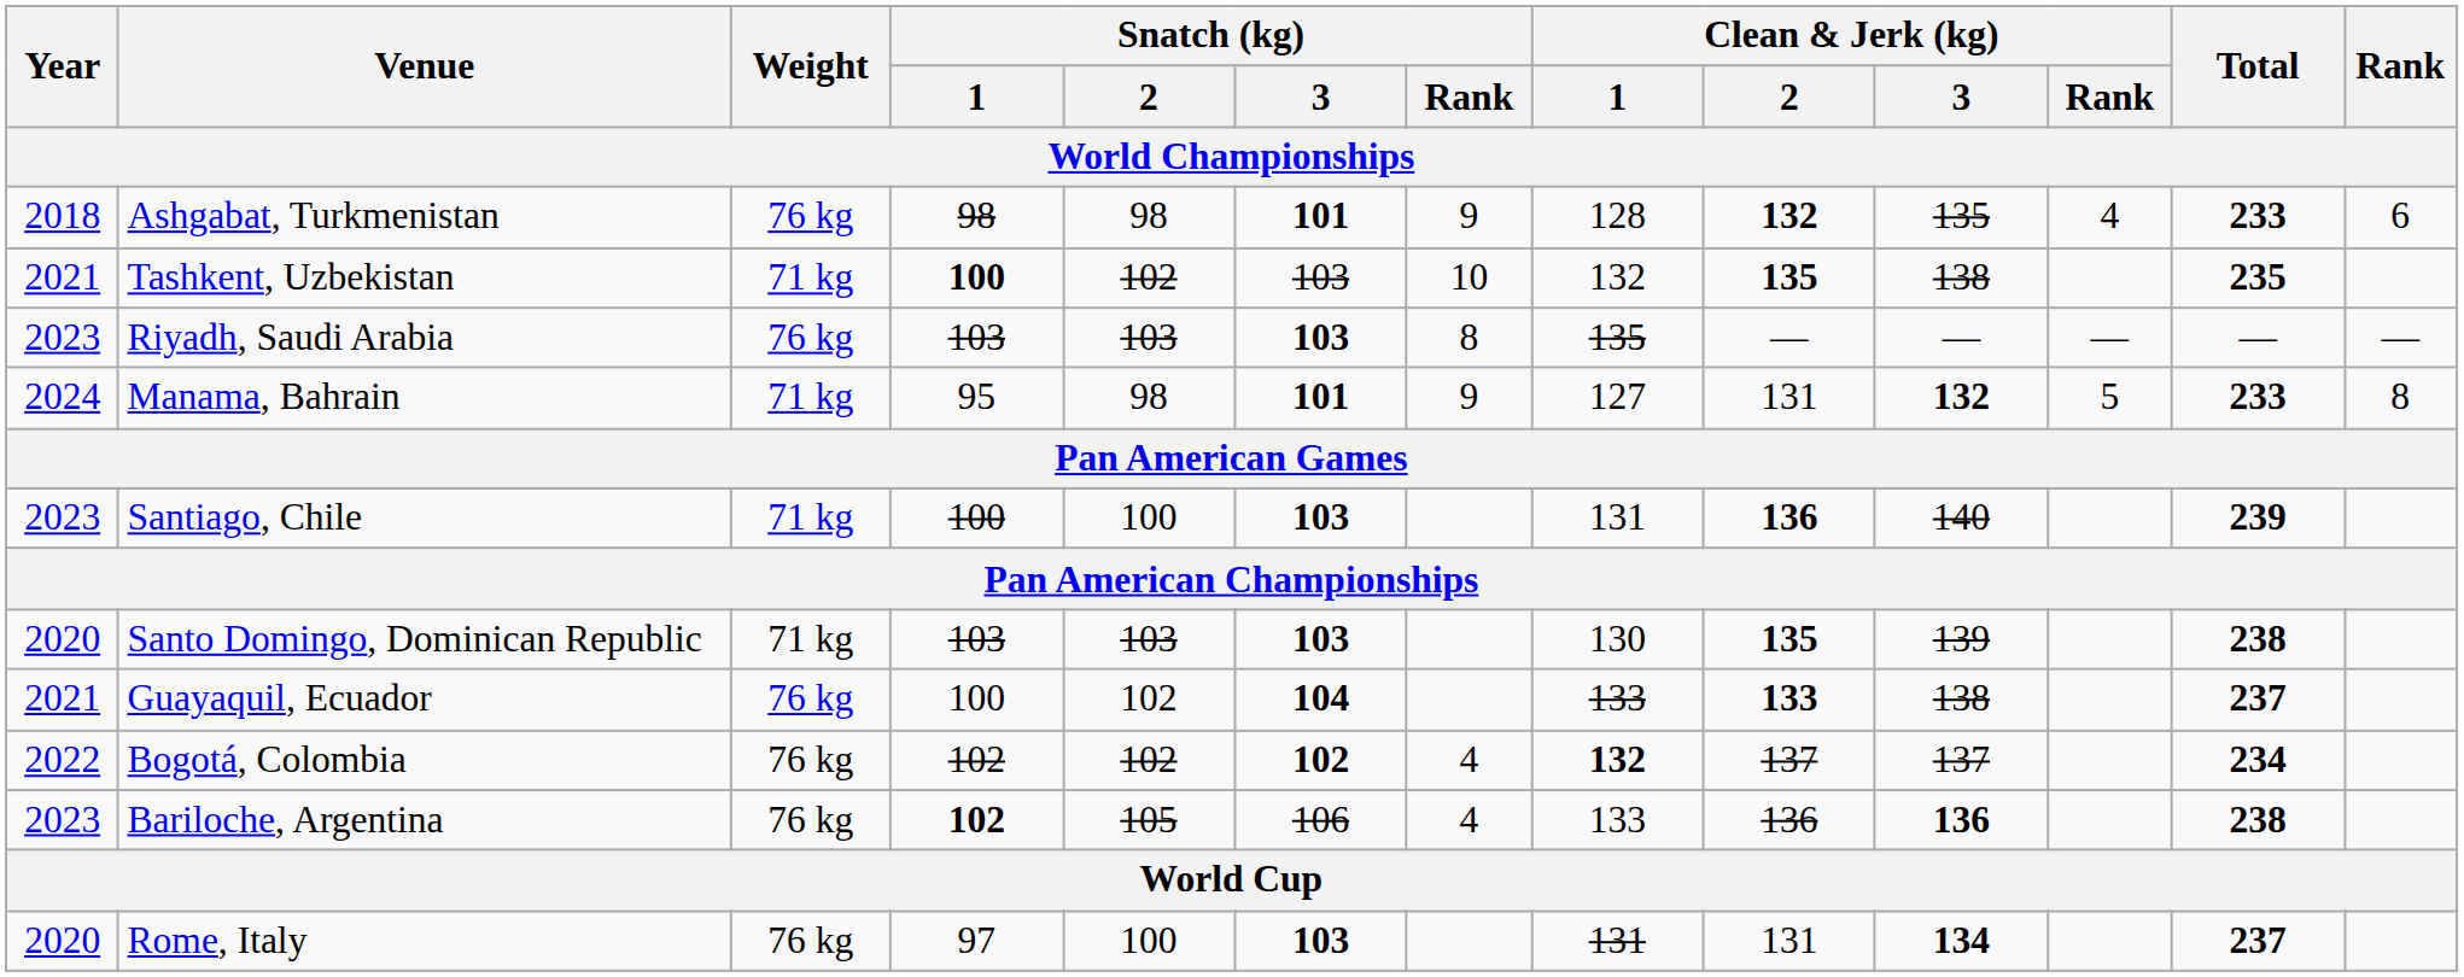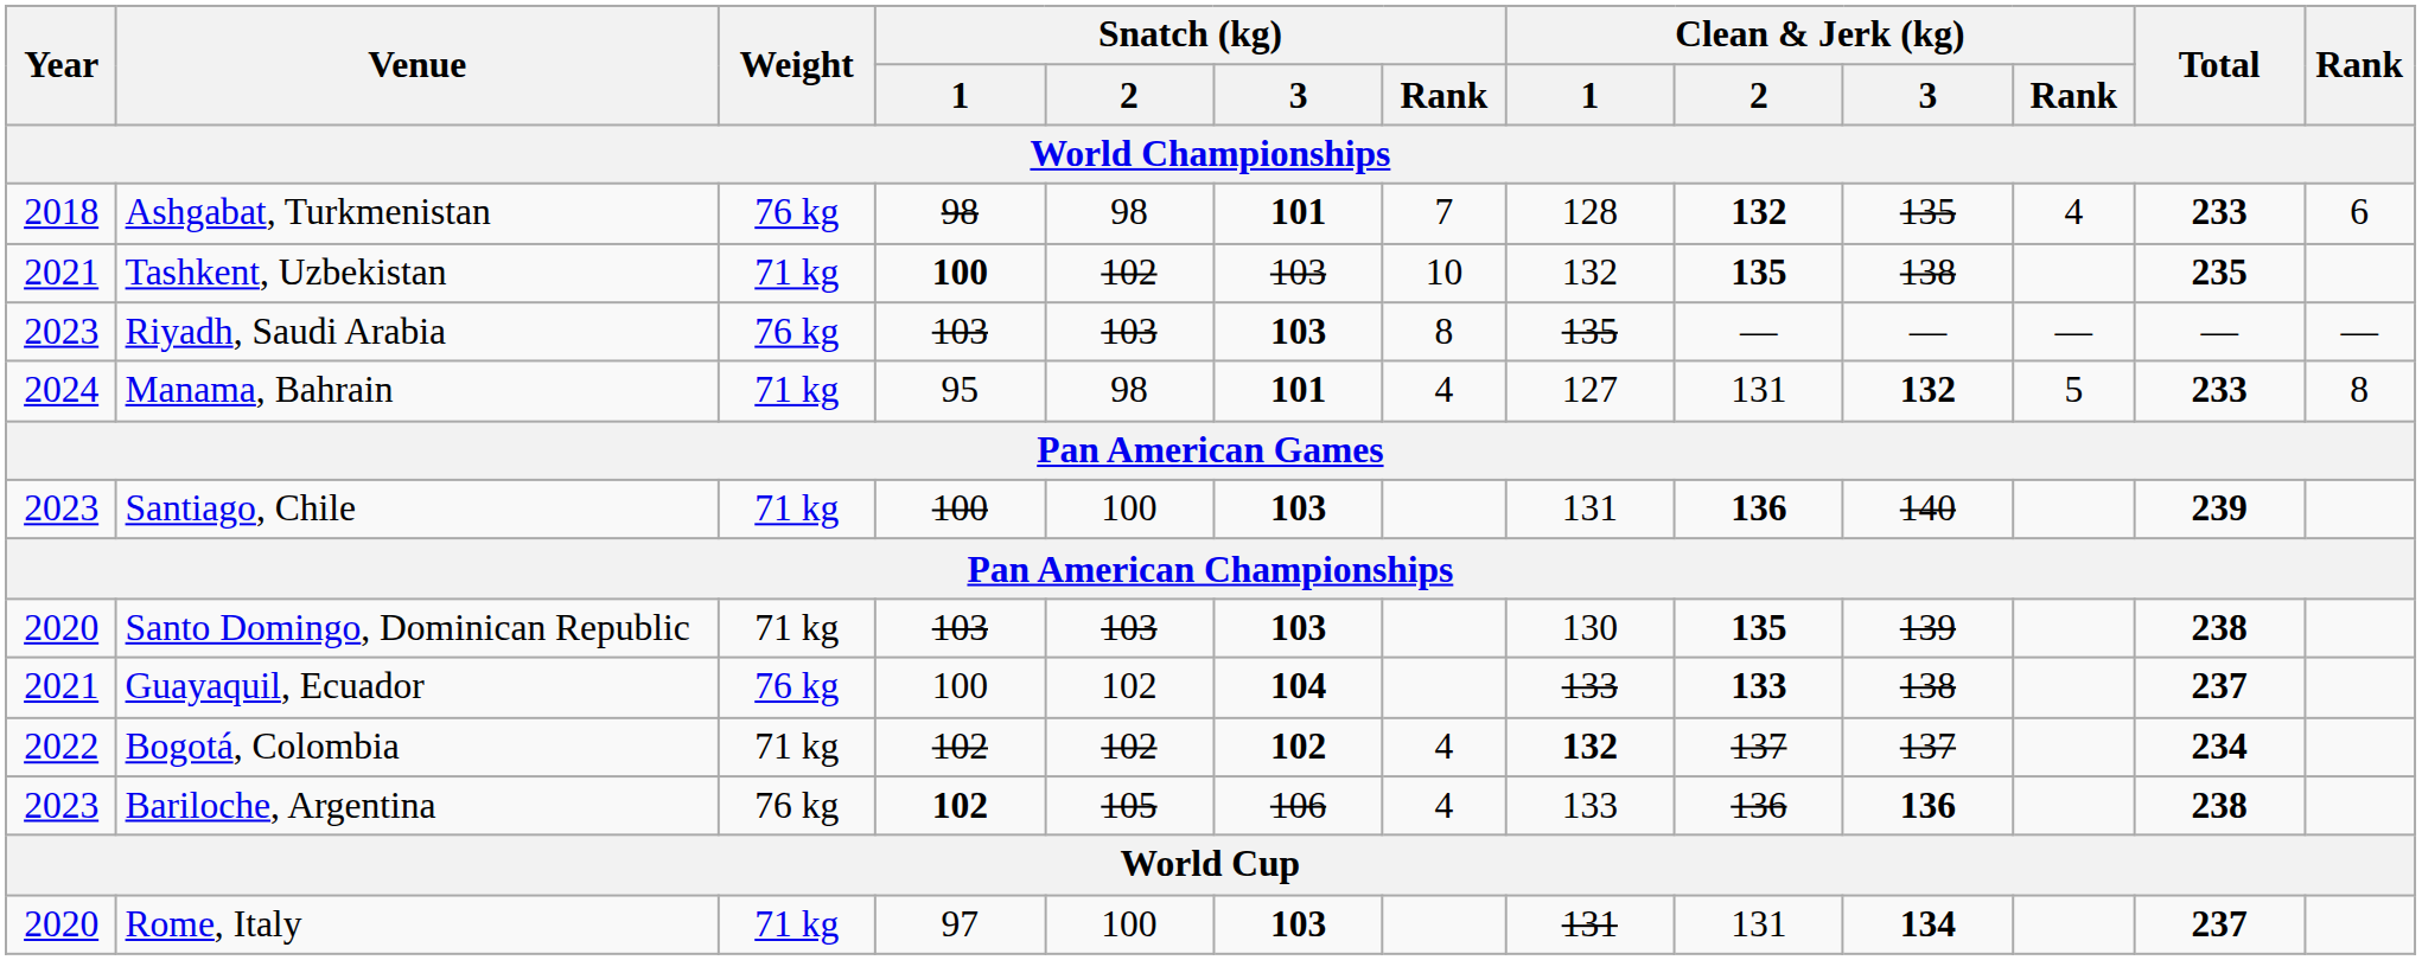 <table class = "wikitable" style="text-align:center;">
 <tr>
 <th rowspan=2 width=40>Year</th>
 <th rowspan=2 width=250>Venue</th>
 <th rowspan=2 width=60>Weight</th>
 <th colspan=4>Snatch (kg)</th>
 <th colspan=4>Clean & Jerk (kg)</th>
 <th rowspan=2 width=65>Total</th>
 <th rowspan=2 width=40>Rank</th>
 </tr>
 <tr>
 <th width=65>1</th>
 <th width=65>2</th>
 <th width=65>3</th>
 <th width=45>Rank</th>
 <th width=65>1</th>
 <th width=65>2</th>
 <th width=65>3</th>
 <th width=45>Rank</th>
 </tr>
 <tr>
 <th colspan=13><a href='#'>World Championships</a></th>
 </tr>
 <tr>
 <td><a href='#'>2018</a></td>
 <td align=left><a href='#'>Ashgabat</a>, Turkmenistan</td>
 <td><a href='#'>76 kg</a></td>
 <td><s>98 </s></td>
 <td>98</td>
 <td><strong>101</strong></td>
-<td>9</td>
+<td>7</td>
 <td>128</td>
 <td><strong>132</strong></td>
 <td><s>135 </s></td>
 <td>4</td>
 <td><strong>233</strong></td>
 <td>6</td>
 </tr>
 <tr>
 <td><a href='#'>2021</a></td>
 <td align=left><a href='#'>Tashkent</a>, Uzbekistan</td>
 <td><a href='#'>71 kg</a></td>
 <td><strong>100</strong></td>
 <td><s>102</s></td>
 <td><s>103</s></td>
 <td>10</td>
 <td>132</td>
 <td><strong>135</strong></td>
 <td><s>138</s></td>
 <td></td>
 <td><strong>235</strong></td>
 <td></td>
 </tr>
 <tr>
 <td><a href='#'>2023</a></td>
 <td align=left><a href='#'>Riyadh</a>, Saudi Arabia</td>
 <td><a href='#'>76 kg</a></td>
 <td><s>103</s></td>
 <td><s>103</s></td>
 <td><strong>103</strong></td>
 <td>8</td>
 <td><s>135</s></td>
 <td>—</td>
 <td>—</td>
 <td>—</td>
 <td>—</td>
 <td>—</td>
 </tr>
 <tr>
 <td><a href='#'>2024</a></td>
 <td align=left><a href='#'>Manama</a>, Bahrain</td>
 <td><a href='#'>71 kg</a></td>
 <td>95</td>
 <td>98</td>
 <td><strong>101</strong></td>
-<td>9</td>
+<td>4</td>
 <td>127</td>
 <td>131</td>
 <td><strong>132</strong></td>
 <td>5</td>
 <td><strong>233</strong></td>
 <td>8</td>
 </tr>
 <tr>
 <th colspan=13><a href='#'>Pan American Games</a></th>
 </tr>
 <tr>
 <td><a href='#'>2023</a></td>
 <td align=left><a href='#'>Santiago</a>, Chile</td>
 <td><a href='#'>71 kg</a></td>
 <td><s>100</s></td>
 <td>100</td>
 <td><strong>103</strong></td>
 <td></td>
 <td>131</td>
 <td><strong>136</strong></td>
 <td><s>140</s></td>
 <td></td>
 <td><strong>239</strong></td>
 <td></td>
 </tr>
 <tr>
 <th colspan=13><a href='#'>Pan American Championships</a></th>
 </tr>
 <tr>
 <td><a href='#'>2020</a></td>
 <td align=left><a href='#'>Santo Domingo</a>, Dominican Republic</td>
 <td>71 kg</td>
 <td><s>103</s></td>
 <td><s>103</s></td>
 <td><strong>103</strong></td>
 <td></td>
 <td>130</td>
 <td><strong>135</strong></td>
 <td><s>139</s></td>
 <td></td>
 <td><strong>238</strong></td>
 <td></td>
 </tr>
 <tr>
 <td><a href='#'>2021</a></td>
 <td align=left><a href='#'>Guayaquil</a>, Ecuador</td>
 <td><a href='#'>76 kg</a></td>
 <td>100</td>
 <td>102</td>
 <td><strong>104</strong></td>
 <td></td>
 <td><s>133</s></td>
 <td><strong>133</strong></td>
 <td><s>138</s></td>
 <td></td>
 <td><strong>237</strong></td>
 <td></td>
 </tr>
 <tr>
 <td><a href='#'>2022</a></td>
 <td align=left><a href='#'>Bogotá</a>, Colombia</td>
-<td>76 kg</td>
+<td>71 kg</td>
 <td><s>102</s></td>
 <td><s>102</s></td>
 <td><strong>102</strong></td>
 <td>4</td>
 <td><strong>132</strong></td>
 <td><s>137</s></td>
 <td><s>137</s></td>
 <td></td>
 <td><strong>234</strong></td>
 <td></td>
 </tr>
 <tr>
 <td><a href='#'>2023</a></td>
 <td align=left><a href='#'>Bariloche</a>, Argentina</td>
 <td>76 kg</td>
 <td><strong>102</strong></td>
 <td><s>105</s></td>
 <td><s>106</s></td>
 <td>4</td>
 <td>133</td>
 <td><s>136</s></td>
 <td><strong>136</strong></td>
 <td></td>
 <td><strong>238</strong></td>
 <td></td>
 </tr>
 <tr>
 <th colspan=13>World Cup</th>
 </tr>
 <tr>
 <td><a href='#'>2020</a></td>
 <td align=left><a href='#'>Rome</a>, Italy</td>
-<td>76 kg</td>
+<td><a href='#'>71 kg</a></td>
 <td>97</td>
 <td>100</td>
 <td><strong>103</strong></td>
 <td></td>
 <td><s>131</s></td>
 <td>131</td>
 <td><strong>134</strong></td>
 <td></td>
 <td><strong>237</strong></td>
 <td></td>
 </tr>
 </table>
